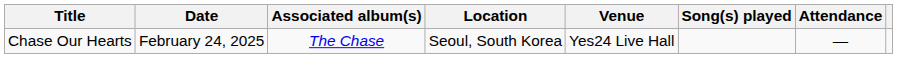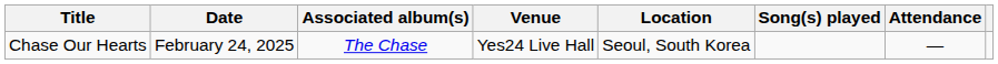 <table class="wikitable">
 <tr>
 <th>Title</th>
 <th>Date</th>
 <th>Associated album(s)</th>
+<th>Venue</th>
 <th>Location</th>
-<th>Venue</th>
 <th>Song(s) played</th>
 <th>Attendance</th>
 <th class="unsortable"></th>
 </tr>
 <tr>
 <td style="text-align:center">Chase Our Hearts</td>
 <td>February 24, 2025</td>
 <td style="text-align:center"><em><a href='#'>The Chase</a></em></td>
+<td style="text-align:center">Yes24 Live Hall</td>
 <td style="text-align:center">Seoul, South Korea</td>
-<td style="text-align:center">Yes24 Live Hall</td>
 <td style="text-align:center"></td>
 <td style="text-align:center">—</td>
 <td style="text-align:center"></td>
 </tr>
 </table>
